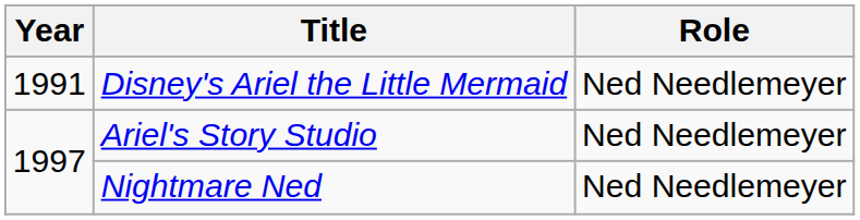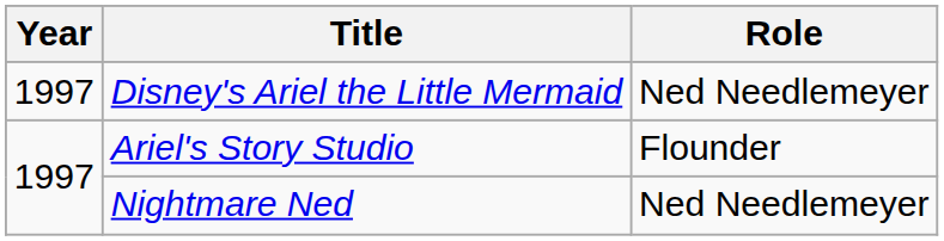 <table class="wikitable sortable">
 <tr>
 <th>Year</th>
 <th>Title</th>
 <th>Role</th>
 </tr>
 <tr>
-<td>1991</td>
+<td>1997</td>
 <td><em><a href='#'>Disney's Ariel the Little Mermaid</a></em></td>
 <td>Ned Needlemeyer</td>
 </tr>
 <tr>
 <td rowspan="2">1997</td>
 <td><em><a href='#'>Ariel's Story Studio</a></em></td>
-<td>Ned Needlemeyer</td>
+<td>Flounder</td>
 </tr>
 <tr>
 <td><em><a href='#'>Nightmare Ned</a></em></td>
 <td>Ned Needlemeyer</td>
 </tr>
 </table>
